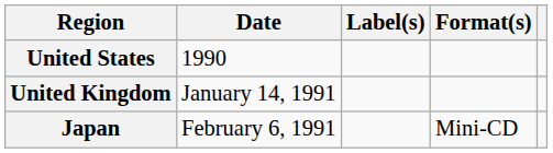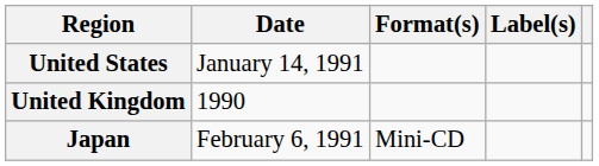 <table class="wikitable plainrowheaders">
 <tr>
 <th scope="col">Region</th>
 <th scope="col">Date</th>
+<th scope="col">Format(s)</th>
 <th scope="col">Label(s)</th>
-<th scope="col">Format(s)</th>
 <th scope="col"></th>
 </tr>
 <tr>
 <th scope="row">United States</th>
-<td>1990</td>
+<td>January 14, 1991</td>
 <td></td>
 <td></td>
 <td></td>
 </tr>
 <tr>
 <th scope="row">United Kingdom</th>
-<td>January 14, 1991</td>
+<td>1990</td>
 <td></td>
 <td></td>
 <td></td>
 </tr>
 <tr>
 <th scope="row">Japan</th>
 <td>February 6, 1991</td>
+<td>Mini-CD</td>
 <td></td>
-<td>Mini-CD</td>
 <td></td>
 </tr>
 </table>
